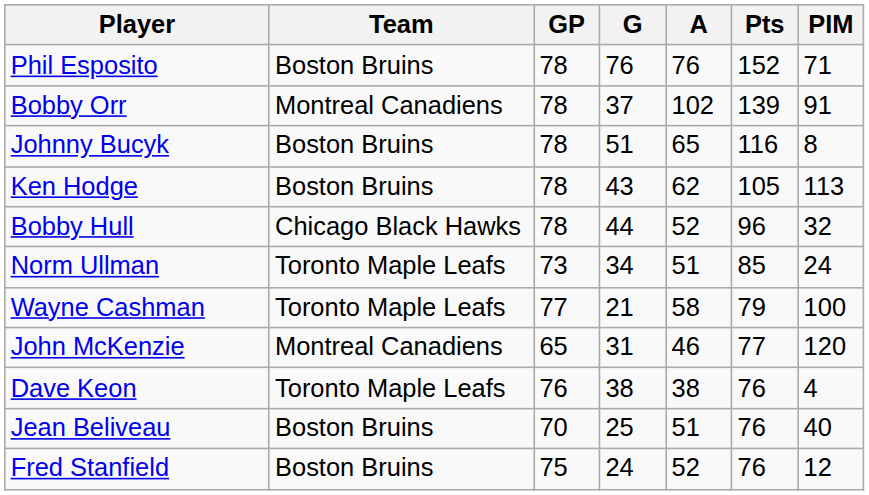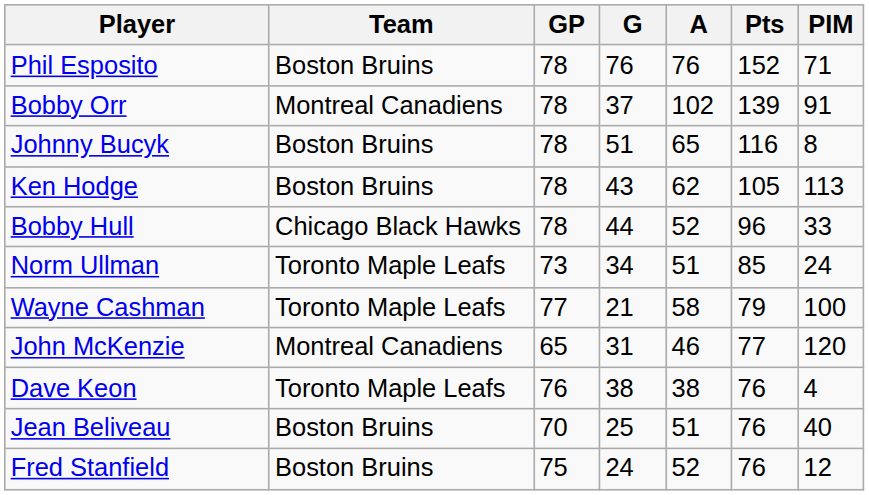 <table class="wikitable">
 <tr>
 <th bgcolor="#DDDDFF" width="30%">Player</th>
 <th bgcolor="#DDDDFF" width="30%">Team</th>
 <th bgcolor="#DDDDFF" width="7.5%">GP</th>
 <th bgcolor="#DDDDFF" width="7.5%">G</th>
 <th bgcolor="#DDDDFF" width="7.5%">A</th>
 <th bgcolor="#DDDDFF" width="7.5%">Pts</th>
 <th bgcolor="#DDDDFF" width="7.5%">PIM</th>
 </tr>
 <tr>
 <td><a href='#'>Phil Esposito</a></td>
 <td>Boston Bruins</td>
 <td>78</td>
 <td>76</td>
 <td>76</td>
 <td>152</td>
 <td>71</td>
 </tr>
 <tr>
 <td><a href='#'>Bobby Orr</a></td>
 <td>Montreal Canadiens</td>
 <td>78</td>
 <td>37</td>
 <td>102</td>
 <td>139</td>
 <td>91</td>
 </tr>
 <tr>
 <td><a href='#'>Johnny Bucyk</a></td>
 <td>Boston Bruins</td>
 <td>78</td>
 <td>51</td>
 <td>65</td>
 <td>116</td>
 <td>8</td>
 </tr>
 <tr>
 <td><a href='#'>Ken Hodge</a></td>
 <td>Boston Bruins</td>
 <td>78</td>
 <td>43</td>
 <td>62</td>
 <td>105</td>
 <td>113</td>
 </tr>
 <tr>
 <td><a href='#'>Bobby Hull</a></td>
 <td>Chicago Black Hawks</td>
 <td>78</td>
 <td>44</td>
 <td>52</td>
 <td>96</td>
-<td>32</td>
+<td>33</td>
 </tr>
 <tr>
 <td><a href='#'>Norm Ullman</a></td>
 <td>Toronto Maple Leafs</td>
 <td>73</td>
 <td>34</td>
 <td>51</td>
 <td>85</td>
 <td>24</td>
 </tr>
 <tr>
 <td><a href='#'>Wayne Cashman</a></td>
 <td>Toronto Maple Leafs</td>
 <td>77</td>
 <td>21</td>
 <td>58</td>
 <td>79</td>
 <td>100</td>
 </tr>
 <tr>
 <td><a href='#'>John McKenzie</a></td>
 <td>Montreal Canadiens</td>
 <td>65</td>
 <td>31</td>
 <td>46</td>
 <td>77</td>
 <td>120</td>
 </tr>
 <tr>
 <td><a href='#'>Dave Keon</a></td>
 <td>Toronto Maple Leafs</td>
 <td>76</td>
 <td>38</td>
 <td>38</td>
 <td>76</td>
 <td>4</td>
 </tr>
 <tr>
 <td><a href='#'>Jean Beliveau</a></td>
 <td>Boston Bruins</td>
 <td>70</td>
 <td>25</td>
 <td>51</td>
 <td>76</td>
 <td>40</td>
 </tr>
 <tr>
 <td><a href='#'>Fred Stanfield</a></td>
 <td>Boston Bruins</td>
 <td>75</td>
 <td>24</td>
 <td>52</td>
 <td>76</td>
 <td>12</td>
 </tr>
 </table>
